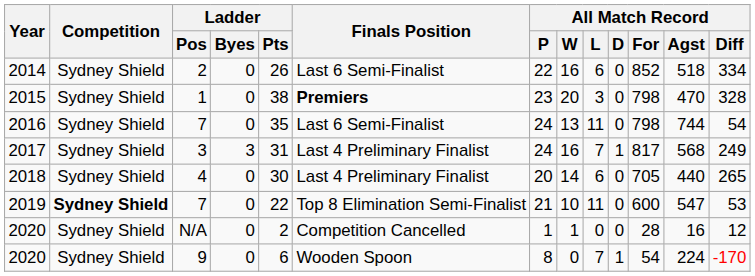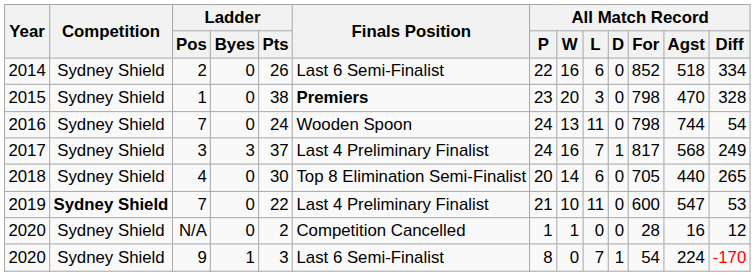 <table class="wikitable" width="auto" style="text-align: right">
 <tr>
 <th rowspan=2>Year</th>
 <th rowspan=2>Competition</th>
 <th colspan=3>Ladder</th>
 <th rowspan=2>Finals Position</th>
 <th colspan=7>All Match Record</th>
 </tr>
 <tr>
 <th>Pos</th>
 <th>Byes</th>
 <th>Pts</th>
 <th>P</th>
 <th>W</th>
 <th>L</th>
 <th>D</th>
 <th>For</th>
 <th>Agst</th>
 <th>Diff</th>
 </tr>
 <tr>
 <td>2014</td>
 <td align=center>Sydney Shield</td>
 <td>2</td>
 <td>0</td>
 <td>26</td>
 <td align=left>Last 6 Semi-Finalist</td>
 <td>22</td>
 <td>16</td>
 <td>6</td>
 <td>0</td>
 <td>852</td>
 <td>518</td>
 <td>334</td>
 </tr>
 <tr>
 <td>2015</td>
 <td align=center>Sydney Shield</td>
 <td>1</td>
 <td>0</td>
 <td>38</td>
 <td align=left><strong>Premiers</strong></td>
 <td>23</td>
 <td>20</td>
 <td>3</td>
 <td>0</td>
 <td>798</td>
 <td>470</td>
 <td>328</td>
 </tr>
 <tr>
 <td>2016</td>
 <td align=center>Sydney Shield</td>
 <td>7</td>
 <td>0</td>
-<td>35</td>
-<td align=left>Last 6 Semi-Finalist</td>
+<td>24</td>
+<td align=left>Wooden Spoon</td>
 <td>24</td>
 <td>13</td>
 <td>11</td>
 <td>0</td>
 <td>798</td>
 <td>744</td>
 <td>54</td>
 </tr>
 <tr>
 <td>2017</td>
 <td align=center>Sydney Shield</td>
 <td>3</td>
 <td>3</td>
-<td>31</td>
+<td>37</td>
 <td align=left>Last 4 Preliminary Finalist</td>
 <td>24</td>
 <td>16</td>
 <td>7</td>
 <td>1</td>
 <td>817</td>
 <td>568</td>
 <td>249</td>
 </tr>
 <tr>
 <td>2018</td>
 <td align=center>Sydney Shield</td>
 <td>4</td>
 <td>0</td>
 <td>30</td>
-<td align=left>Last 4 Preliminary Finalist</td>
+<td align=left>Top 8 Elimination Semi-Finalist</td>
 <td>20</td>
 <td>14</td>
 <td>6</td>
 <td>0</td>
 <td>705</td>
 <td>440</td>
 <td>265</td>
 </tr>
 <tr>
 <td>2019</td>
 <td align=center><strong>Sydney Shield</strong></td>
 <td>7</td>
 <td>0</td>
 <td>22</td>
-<td align=left>Top 8 Elimination Semi-Finalist</td>
+<td align=left>Last 4 Preliminary Finalist</td>
 <td>21</td>
 <td>10</td>
 <td>11</td>
 <td>0</td>
 <td>600</td>
 <td>547</td>
 <td>53</td>
 </tr>
 <tr>
 <td>2020</td>
 <td align=center>Sydney Shield</td>
 <td>N/A</td>
 <td>0</td>
 <td>2</td>
 <td align=left>Competition Cancelled</td>
 <td>1</td>
 <td>1</td>
 <td>0</td>
 <td>0</td>
 <td>28</td>
 <td>16</td>
 <td>12</td>
 </tr>
 <tr>
 <td>2020</td>
 <td align=center>Sydney Shield</td>
 <td>9</td>
-<td>0</td>
-<td>6</td>
-<td align=left>Wooden Spoon</td>
+<td>1</td>
+<td>3</td>
+<td align=left>Last 6 Semi-Finalist</td>
 <td>8</td>
 <td>0</td>
 <td>7</td>
 <td>1</td>
 <td>54</td>
 <td>224</td>
 <td style="color:red;">-170</td>
 </tr>
 </table>
